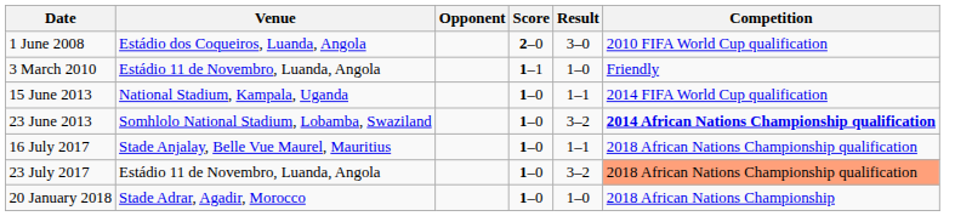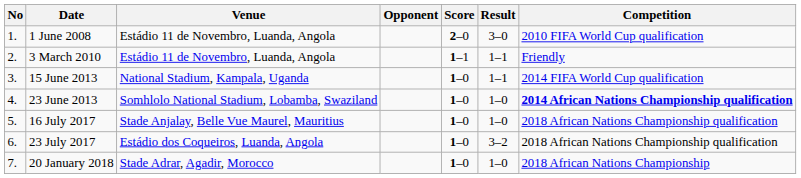 <table class="wikitable" style="font-size:90%;">
 <tr>
+<th>No</th>
 <th>Date</th>
 <th>Venue</th>
 <th>Opponent</th>
 <th>Score</th>
 <th>Result</th>
 <th>Competition</th>
 </tr>
 <tr>
+<td>1.</td>
 <td>1 June 2008</td>
-<td><a href='#'>Estádio dos Coqueiros</a>, <a href='#'>Luanda</a>, <a href='#'>Angola</a></td>
+<td>Estádio 11 de Novembro, Luanda, Angola</td>
 <td></td>
 <td align=center><strong>2</strong>–0</td>
 <td align=center>3–0</td>
 <td><a href='#'>2010 FIFA World Cup qualification</a></td>
 </tr>
 <tr>
+<td>2.</td>
 <td>3 March 2010</td>
 <td><a href='#'>Estádio 11 de Novembro</a>, Luanda, Angola</td>
 <td></td>
 <td align=center><strong>1</strong>–1</td>
-<td align=center>1–0</td>
+<td align=center>1–1</td>
 <td><a href='#'>Friendly</a></td>
 </tr>
 <tr>
+<td>3.</td>
 <td>15 June 2013</td>
 <td><a href='#'>National Stadium</a>, <a href='#'>Kampala</a>, <a href='#'>Uganda</a></td>
 <td></td>
 <td align=center><strong>1</strong>–0</td>
 <td align=center>1–1</td>
 <td><a href='#'>2014 FIFA World Cup qualification</a></td>
 </tr>
 <tr>
+<td>4.</td>
 <td>23 June 2013</td>
 <td><a href='#'>Somhlolo National Stadium</a>, <a href='#'>Lobamba</a>, <a href='#'>Swaziland</a></td>
 <td></td>
 <td align=center><strong>1</strong>–0</td>
-<td align=center>3–2</td>
+<td align=center>1–0</td>
 <td><strong><a href='#'>2014 African Nations Championship qualification</a></strong></td>
 </tr>
 <tr>
+<td>5.</td>
 <td>16 July 2017</td>
 <td><a href='#'>Stade Anjalay</a>, <a href='#'>Belle Vue Maurel</a>, <a href='#'>Mauritius</a></td>
 <td></td>
 <td align=center><strong>1</strong>–0</td>
-<td align=center>1–1</td>
+<td align=center>1–0</td>
 <td><a href='#'>2018 African Nations Championship qualification</a></td>
 </tr>
 <tr>
+<td>6.</td>
 <td>23 July 2017</td>
-<td>Estádio 11 de Novembro, Luanda, Angola</td>
+<td><a href='#'>Estádio dos Coqueiros</a>, <a href='#'>Luanda</a>, <a href='#'>Angola</a></td>
 <td></td>
 <td align=center><strong>1</strong>–0</td>
 <td align=center>3–2</td>
-<td style="background: lightsalmon;">2018 African Nations Championship qualification</td>
+<td>2018 African Nations Championship qualification</td>
 </tr>
 <tr>
+<td>7.</td>
 <td>20 January 2018</td>
 <td><a href='#'>Stade Adrar</a>, <a href='#'>Agadir</a>, <a href='#'>Morocco</a></td>
 <td></td>
 <td align=center><strong>1</strong>–0</td>
 <td align=center>1–0</td>
 <td><a href='#'>2018 African Nations Championship</a></td>
 </tr>
 </table>
